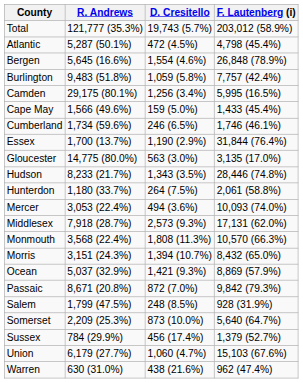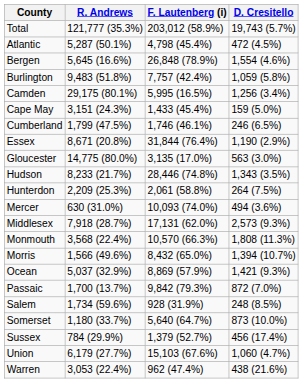 <table class="wikitable">
 <tr>
 <th>County</th>
 <th><a href='#'>R. Andrews</a></th>
+<th><a href='#'>F. Lautenberg</a> (i)</th>
 <th><a href='#'>D. Cresitello</a></th>
-<th><a href='#'>F. Lautenberg</a> (i)</th>
 </tr>
 <tr>
 <td>Total</td>
 <td>121,777 (35.3%)</td>
+<td>203,012 (58.9%)</td>
 <td>19,743 (5.7%)</td>
-<td>203,012 (58.9%)</td>
 </tr>
 <tr>
 <td>Atlantic</td>
 <td>5,287 (50.1%)</td>
+<td>4,798 (45.4%)</td>
 <td>472 (4.5%)</td>
-<td>4,798 (45.4%)</td>
 </tr>
 <tr>
 <td>Bergen</td>
 <td>5,645 (16.6%)</td>
+<td>26,848 (78.9%)</td>
 <td>1,554 (4.6%)</td>
-<td>26,848 (78.9%)</td>
 </tr>
 <tr>
 <td>Burlington</td>
 <td>9,483 (51.8%)</td>
+<td>7,757 (42.4%)</td>
 <td>1,059 (5.8%)</td>
-<td>7,757 (42.4%)</td>
 </tr>
 <tr>
 <td>Camden</td>
 <td>29,175 (80.1%)</td>
+<td>5,995 (16.5%)</td>
 <td>1,256 (3.4%)</td>
-<td>5,995 (16.5%)</td>
 </tr>
 <tr>
 <td>Cape May</td>
-<td>1,566 (49.6%)</td>
+<td>3,151 (24.3%)</td>
+<td>1,433 (45.4%)</td>
 <td>159 (5.0%)</td>
-<td>1,433 (45.4%)</td>
 </tr>
 <tr>
 <td>Cumberland</td>
-<td>1,734 (59.6%)</td>
+<td>1,799 (47.5%)</td>
+<td>1,746 (46.1%)</td>
 <td>246 (6.5%)</td>
-<td>1,746 (46.1%)</td>
 </tr>
 <tr>
 <td>Essex</td>
-<td>1,700 (13.7%)</td>
+<td>8,671 (20.8%)</td>
+<td>31,844 (76.4%)</td>
 <td>1,190 (2.9%)</td>
-<td>31,844 (76.4%)</td>
 </tr>
 <tr>
 <td>Gloucester</td>
 <td>14,775 (80.0%)</td>
+<td>3,135 (17.0%)</td>
 <td>563 (3.0%)</td>
-<td>3,135 (17.0%)</td>
 </tr>
 <tr>
 <td>Hudson</td>
 <td>8,233 (21.7%)</td>
+<td>28,446 (74.8%)</td>
 <td>1,343 (3.5%)</td>
-<td>28,446 (74.8%)</td>
 </tr>
 <tr>
 <td>Hunterdon</td>
-<td>1,180 (33.7%)</td>
+<td>2,209 (25.3%)</td>
+<td>2,061 (58.8%)</td>
 <td>264 (7.5%)</td>
-<td>2,061 (58.8%)</td>
 </tr>
 <tr>
 <td>Mercer</td>
-<td>3,053 (22.4%)</td>
+<td>630 (31.0%)</td>
+<td>10,093 (74.0%)</td>
 <td>494 (3.6%)</td>
-<td>10,093 (74.0%)</td>
 </tr>
 <tr>
 <td>Middlesex</td>
 <td>7,918 (28.7%)</td>
+<td>17,131 (62.0%)</td>
 <td>2,573 (9.3%)</td>
-<td>17,131 (62.0%)</td>
 </tr>
 <tr>
 <td>Monmouth</td>
 <td>3,568 (22.4%)</td>
+<td>10,570 (66.3%)</td>
 <td>1,808 (11.3%)</td>
-<td>10,570 (66.3%)</td>
 </tr>
 <tr>
 <td>Morris</td>
-<td>3,151 (24.3%)</td>
+<td>1,566 (49.6%)</td>
+<td>8,432 (65.0%)</td>
 <td>1,394 (10.7%)</td>
-<td>8,432 (65.0%)</td>
 </tr>
 <tr>
 <td>Ocean</td>
 <td>5,037 (32.9%)</td>
+<td>8,869 (57.9%)</td>
 <td>1,421 (9.3%)</td>
-<td>8,869 (57.9%)</td>
 </tr>
 <tr>
 <td>Passaic</td>
-<td>8,671 (20.8%)</td>
+<td>1,700 (13.7%)</td>
+<td>9,842 (79.3%)</td>
 <td>872 (7.0%)</td>
-<td>9,842 (79.3%)</td>
 </tr>
 <tr>
 <td>Salem</td>
-<td>1,799 (47.5%)</td>
+<td>1,734 (59.6%)</td>
+<td>928 (31.9%)</td>
 <td>248 (8.5%)</td>
-<td>928 (31.9%)</td>
 </tr>
 <tr>
 <td>Somerset</td>
-<td>2,209 (25.3%)</td>
+<td>1,180 (33.7%)</td>
+<td>5,640 (64.7%)</td>
 <td>873 (10.0%)</td>
-<td>5,640 (64.7%)</td>
 </tr>
 <tr>
 <td>Sussex</td>
 <td>784 (29.9%)</td>
+<td>1,379 (52.7%)</td>
 <td>456 (17.4%)</td>
-<td>1,379 (52.7%)</td>
 </tr>
 <tr>
 <td>Union</td>
 <td>6,179 (27.7%)</td>
+<td>15,103 (67.6%)</td>
 <td>1,060 (4.7%)</td>
-<td>15,103 (67.6%)</td>
 </tr>
 <tr>
 <td>Warren</td>
-<td>630 (31.0%)</td>
+<td>3,053 (22.4%)</td>
+<td>962 (47.4%)</td>
 <td>438 (21.6%)</td>
-<td>962 (47.4%)</td>
 </tr>
 </table>
